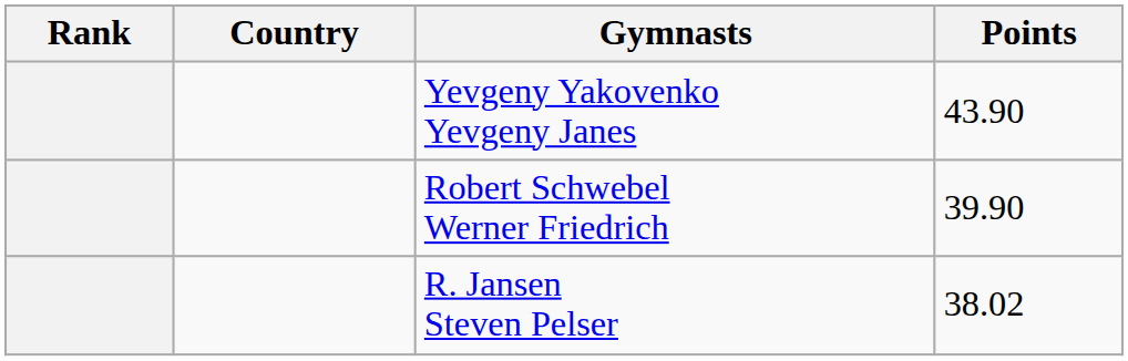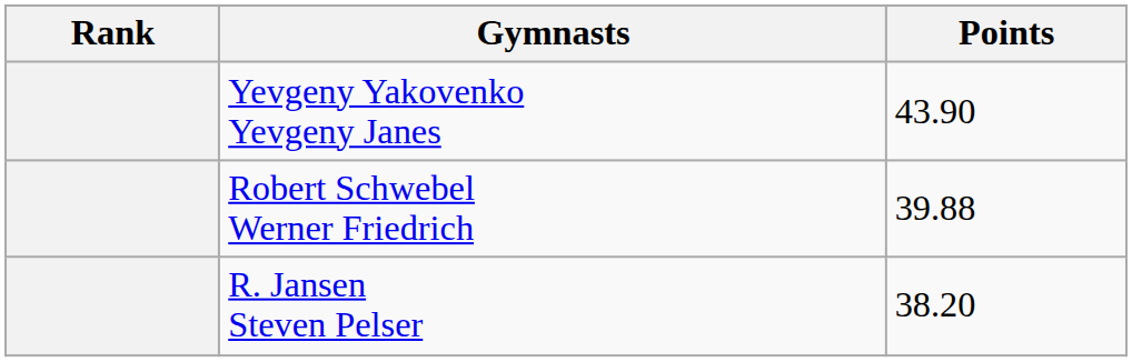 <table class="wikitable" width=500>
 <tr bgcolor="#efefef">
 <th>Rank</th>
-<th>Country</th>
 <th>Gymnasts</th>
 <th>Points</th>
 </tr>
 <tr>
 <th></th>
-<td></td>
 <td><a href='#'>Yevgeny Yakovenko</a> <br> <a href='#'>Yevgeny Janes</a></td>
 <td>43.90</td>
 </tr>
 <tr>
 <th></th>
-<td></td>
 <td><a href='#'>Robert Schwebel</a> <br> <a href='#'>Werner Friedrich</a></td>
-<td>39.90</td>
+<td>39.88</td>
 </tr>
 <tr>
 <th></th>
-<td></td>
 <td><a href='#'>R. Jansen</a> <br> <a href='#'>Steven Pelser</a></td>
-<td>38.02</td>
+<td>38.20</td>
 </tr>
 </table>
